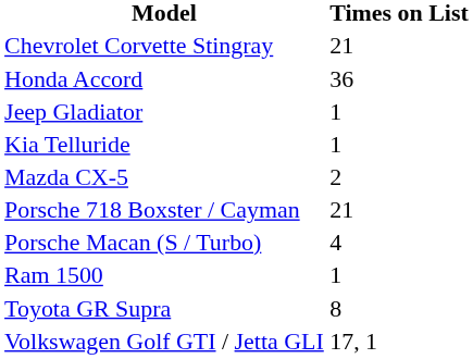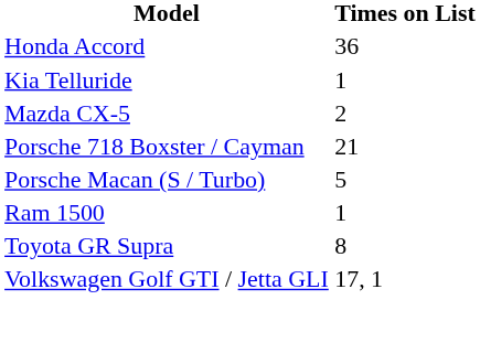 <table>
 <tr>
 <th>Model</th>
 <th>Times on List</th>
 </tr>
 <tr>
-<td><a href='#'>Chevrolet Corvette Stingray</a></td>
-<td>21</td>
-</tr>
-<tr>
 <td><a href='#'>Honda Accord</a></td>
 <td>36</td>
-</tr>
-<tr>
-<td><a href='#'>Jeep Gladiator</a></td>
-<td>1</td>
 </tr>
 <tr>
 <td><a href='#'>Kia Telluride</a></td>
 <td>1</td>
 </tr>
 <tr>
 <td><a href='#'>Mazda CX-5</a></td>
 <td>2</td>
 </tr>
 <tr>
 <td><a href='#'>Porsche 718 Boxster / Cayman</a></td>
 <td>21</td>
 </tr>
 <tr>
 <td><a href='#'>Porsche Macan (S / Turbo)</a></td>
-<td>4</td>
+<td>5</td>
 </tr>
 <tr>
 <td><a href='#'>Ram 1500</a></td>
 <td>1</td>
 </tr>
 <tr>
 <td><a href='#'>Toyota GR Supra</a></td>
 <td>8</td>
 </tr>
 <tr>
 <td><a href='#'>Volkswagen Golf GTI</a> / <a href='#'>Jetta GLI</a></td>
 <td>17, 1</td>
 </tr>
 </table>
